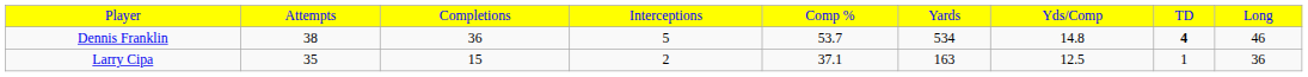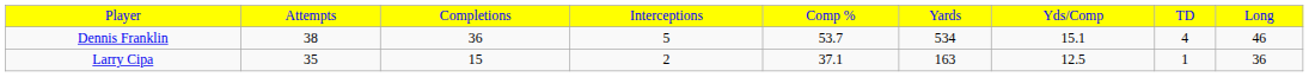 <table class="wikitable" width="75%">
 <tr align="center"  style="background:yellow;color:blue;">
 <td>Player</td>
 <td>Attempts</td>
 <td>Completions</td>
 <td>Interceptions</td>
 <td>Comp %</td>
 <td>Yards</td>
 <td>Yds/Comp</td>
 <td>TD</td>
 <td>Long</td>
 </tr>
 <tr align="center" bgcolor="">
 <td><a href='#'>Dennis Franklin</a></td>
 <td>38</td>
 <td>36</td>
 <td>5</td>
 <td>53.7</td>
 <td>534</td>
-<td>14.8</td>
-<td><strong>4</strong></td>
+<td>15.1</td>
+<td>4</td>
 <td>46</td>
 </tr>
 <tr align="center" bgcolor="">
 <td><a href='#'>Larry Cipa</a></td>
 <td>35</td>
 <td>15</td>
 <td>2</td>
 <td>37.1</td>
 <td>163</td>
 <td>12.5</td>
 <td>1</td>
 <td>36</td>
 </tr>
 </table>
